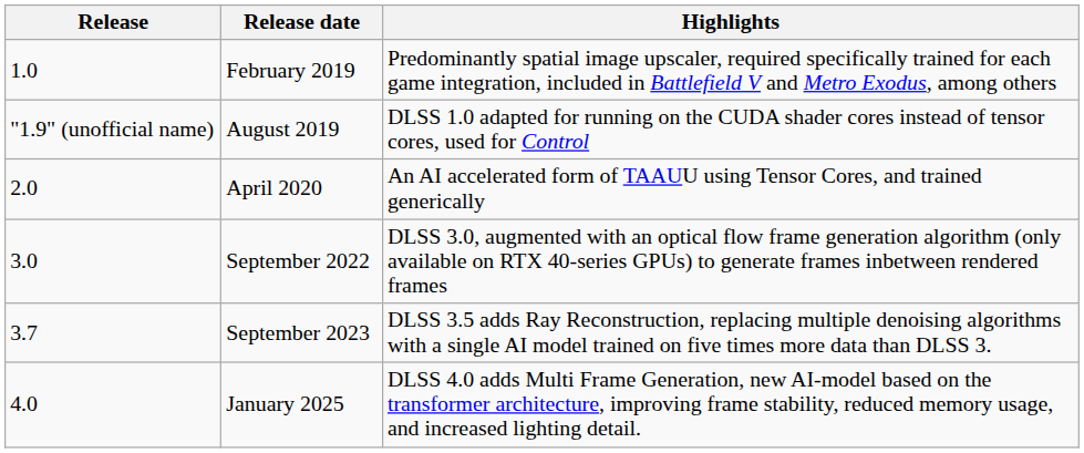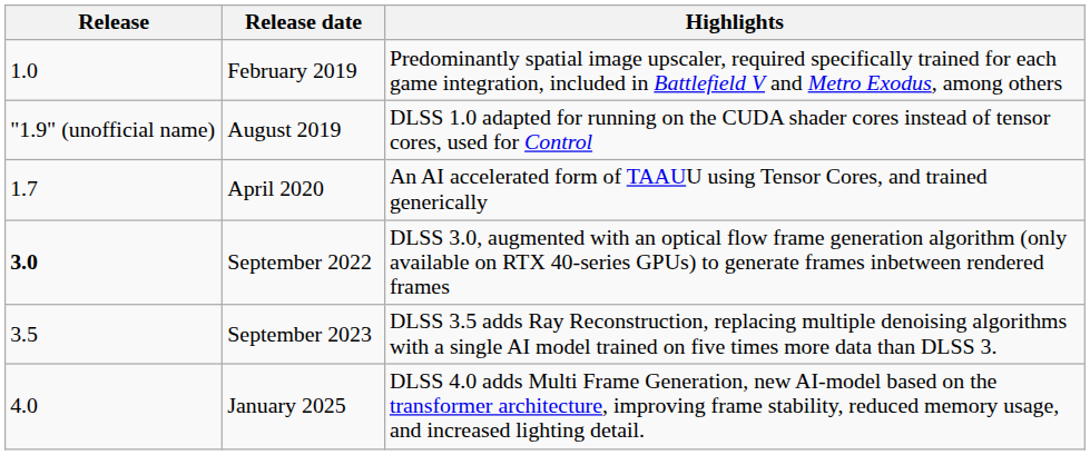 <table class="wikitable">
 <tr>
 <th width=150>Release</th>
 <th width=110>Release date</th>
 <th width=500>Highlights</th>
 </tr>
 <tr>
 <td>1.0</td>
 <td>February 2019</td>
 <td>Predominantly spatial image upscaler, required specifically trained for each game integration, included in <em><a href='#'>Battlefield V</a></em> and <em><a href='#'>Metro Exodus</a>,</em> among others</td>
 </tr>
 <tr>
 <td>"1.9" (unofficial name)</td>
 <td>August 2019</td>
 <td>DLSS 1.0 adapted for running on the CUDA shader cores instead of tensor cores, used for <em><a href='#'>Control</a></em></td>
 </tr>
 <tr>
-<td>2.0</td>
+<td>1.7</td>
 <td>April 2020</td>
 <td>An AI accelerated form of <a href='#'>TAAU</a>U using Tensor Cores, and trained generically</td>
 </tr>
 <tr>
-<td>3.0</td>
+<td><strong>3.0</strong></td>
 <td>September 2022</td>
 <td>DLSS 3.0, augmented with an optical flow frame generation algorithm (only available on RTX 40-series GPUs) to generate frames inbetween rendered frames</td>
 </tr>
 <tr>
-<td>3.7</td>
+<td>3.5</td>
 <td>September 2023</td>
 <td>DLSS 3.5 adds Ray Reconstruction, replacing multiple denoising algorithms with a single AI model trained on five times more data than DLSS 3.</td>
 </tr>
 <tr>
 <td>4.0</td>
 <td>January 2025</td>
 <td>DLSS 4.0 adds Multi Frame Generation, new AI-model based on the <a href='#'>transformer architecture</a>, improving frame stability, reduced memory usage, and increased lighting detail.</td>
 </tr>
 </table>
